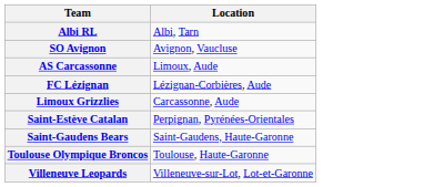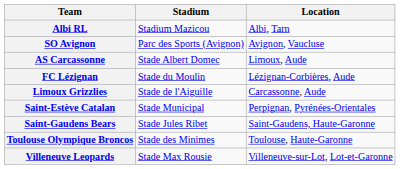 <table class="wikitable plainrowheaders">
 <tr>
 <th scope=col>Team</th>
+<th scope=col>Stadium</th>
 <th scope=col>Location</th>
 </tr>
 <tr>
 <th scope=row> <a href='#'>Albi RL</a></th>
+<td><a href='#'>Stadium Mazicou</a></td>
 <td><a href='#'>Albi</a>, <a href='#'>Tarn</a></td>
 </tr>
 <tr>
 <th scope=row> <a href='#'>SO Avignon</a></th>
+<td><a href='#'>Parc des Sports (Avignon)</a></td>
 <td><a href='#'>Avignon</a>, <a href='#'>Vaucluse</a></td>
 </tr>
 <tr>
 <th scope=row> <a href='#'>AS Carcassonne</a></th>
+<td><a href='#'>Stade Albert Domec</a></td>
 <td><a href='#'>Limoux</a>, <a href='#'>Aude</a></td>
 </tr>
 <tr>
 <th scope=row> <a href='#'>FC Lézignan</a></th>
+<td><a href='#'>Stade du Moulin</a></td>
 <td><a href='#'>Lézignan-Corbières</a>, <a href='#'>Aude</a></td>
 </tr>
 <tr>
 <th scope=row> <a href='#'>Limoux Grizzlies</a></th>
+<td><a href='#'>Stade de l'Aiguille</a></td>
 <td><a href='#'>Carcassonne</a>, <a href='#'>Aude</a></td>
 </tr>
 <tr>
 <th scope=row> <a href='#'>Saint-Estève Catalan</a></th>
+<td><a href='#'>Stade Municipal</a></td>
 <td><a href='#'>Perpignan</a>, <a href='#'>Pyrénées-Orientales</a></td>
 </tr>
 <tr>
 <th scope=row> <a href='#'>Saint-Gaudens Bears</a></th>
+<td><a href='#'>Stade Jules Ribet</a></td>
 <td><a href='#'>Saint-Gaudens, Haute-Garonne</a></td>
 </tr>
 <tr>
 <th scope=row> <a href='#'>Toulouse Olympique Broncos</a></th>
+<td><a href='#'>Stade des Minimes</a></td>
 <td><a href='#'>Toulouse</a>, <a href='#'>Haute-Garonne</a></td>
 </tr>
 <tr>
 <th scope=row> <a href='#'>Villeneuve Leopards</a></th>
+<td><a href='#'>Stade Max Rousie</a></td>
 <td><a href='#'>Villeneuve-sur-Lot</a>, <a href='#'>Lot-et-Garonne</a></td>
 </tr>
 </table>
